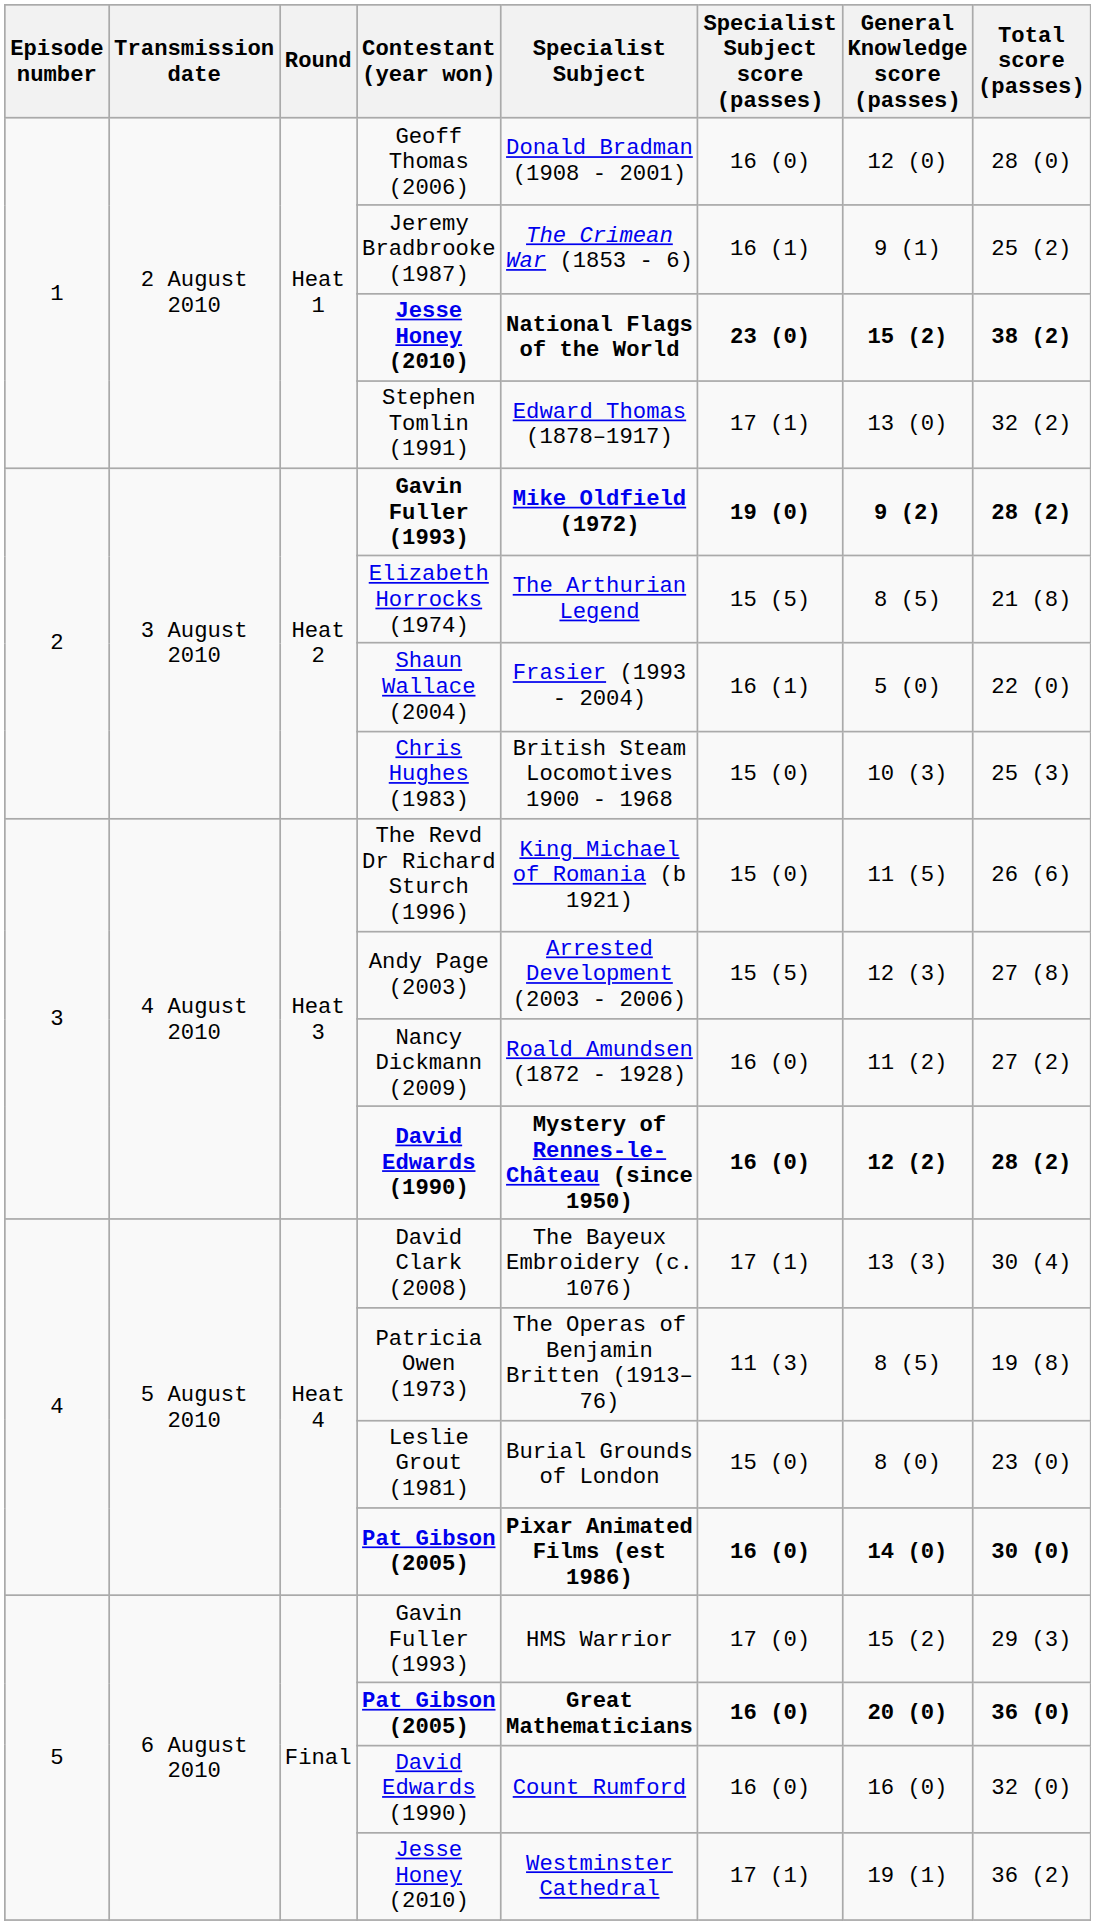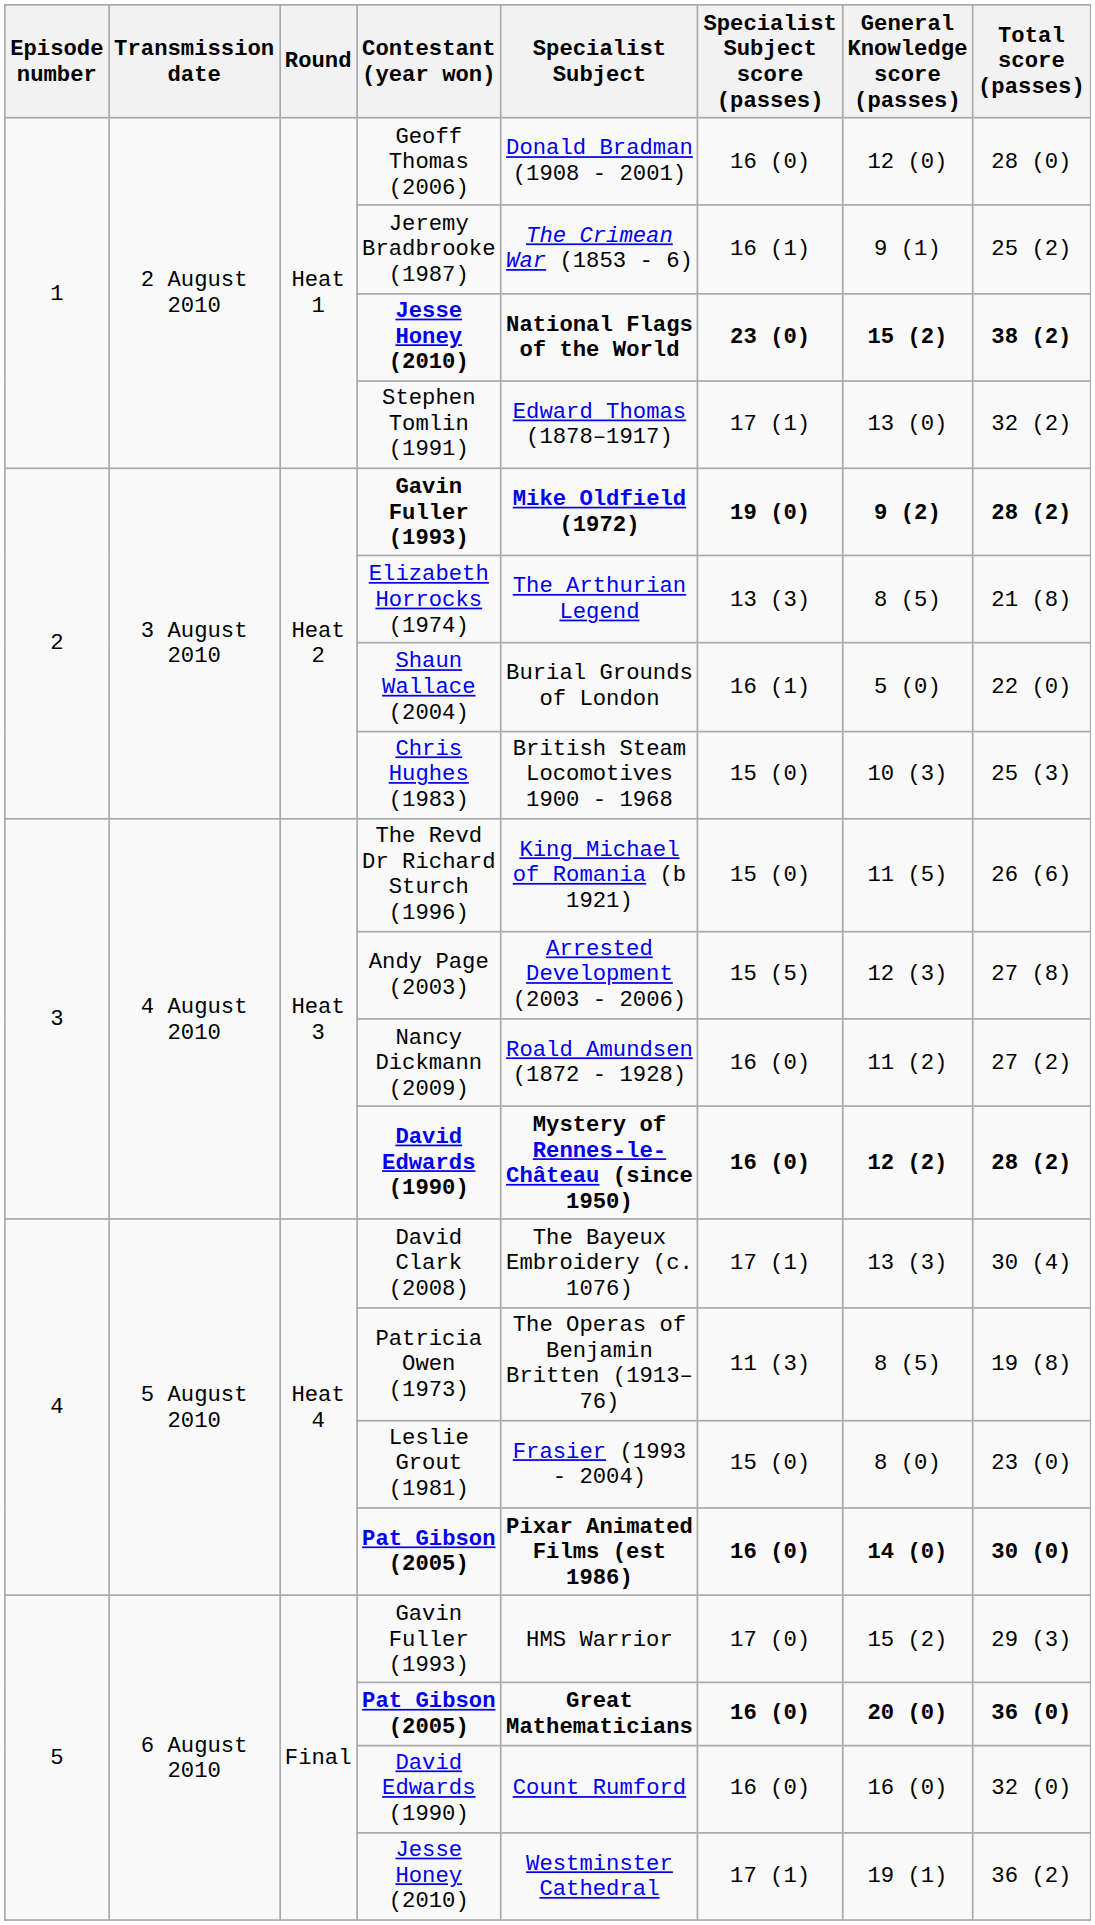 <table class="wikitable" style="text-align: center;">
 <tr>
 <th>Episode number</th>
 <th>Transmission date</th>
 <th>Round</th>
 <th>Contestant (year won)</th>
 <th>Specialist Subject</th>
 <th>Specialist Subject score (passes)</th>
 <th>General Knowledge score (passes)</th>
 <th>Total score (passes)</th>
 </tr>
 <tr>
 <td rowspan="4">1</td>
 <td rowspan="4">2 August 2010</td>
 <td rowspan="4">Heat 1</td>
 <td>Geoff Thomas (2006)</td>
 <td><a href='#'>Donald Bradman</a> (1908 - 2001)</td>
 <td>16 (0)</td>
 <td>12 (0)</td>
 <td>28 (0)</td>
 </tr>
 <tr>
 <td>Jeremy Bradbrooke (1987)</td>
 <td><em><a href='#'>The Crimean War</a></em> (1853 - 6)</td>
 <td>16 (1)</td>
 <td>9 (1)</td>
 <td>25 (2)</td>
 </tr>
 <tr>
 <td><strong><a href='#'>Jesse Honey</a></strong> <strong>(2010)</strong></td>
 <td><strong>National Flags of the World</strong></td>
 <td><strong>23</strong> <strong>(0)</strong></td>
 <td><strong>15</strong> <strong>(2)</strong></td>
 <td><strong>38</strong> <strong>(2)</strong></td>
 </tr>
 <tr>
 <td>Stephen Tomlin (1991)</td>
 <td><a href='#'>Edward Thomas</a> (1878–1917)</td>
 <td>17 (1)</td>
 <td>13 (0)</td>
 <td>32 (2)</td>
 </tr>
 <tr>
 <td rowspan="4">2</td>
 <td rowspan="4">3 August 2010</td>
 <td rowspan="4">Heat 2</td>
 <td><strong>Gavin Fuller</strong> <strong>(1993)</strong></td>
 <td><strong><a href='#'>Mike Oldfield</a></strong> <strong>(1972)</strong></td>
 <td><strong>19</strong> <strong>(0)</strong></td>
 <td><strong>9</strong> <strong>(2)</strong></td>
 <td><strong>28</strong> <strong>(2)</strong></td>
 </tr>
 <tr>
 <td><a href='#'>Elizabeth Horrocks</a> (1974)</td>
 <td><a href='#'>The Arthurian Legend</a></td>
-<td>15 (5)</td>
+<td>13 (3)</td>
 <td>8 (5)</td>
 <td>21 (8)</td>
 </tr>
 <tr>
 <td><a href='#'>Shaun Wallace</a> (2004)</td>
-<td><a href='#'>Frasier</a> (1993 - 2004)</td>
+<td>Burial Grounds of London</td>
 <td>16 (1)</td>
 <td>5 (0)</td>
 <td>22 (0)</td>
 </tr>
 <tr>
 <td><a href='#'>Chris Hughes</a> (1983)</td>
 <td>British Steam Locomotives 1900 - 1968</td>
 <td>15 (0)</td>
 <td>10 (3)</td>
 <td>25 (3)</td>
 </tr>
 <tr>
 <td rowspan="4">3</td>
 <td rowspan="4">4 August 2010</td>
 <td rowspan="4">Heat 3</td>
 <td>The Revd Dr Richard Sturch (1996)</td>
 <td><a href='#'>King Michael of Romania</a> (b 1921)</td>
 <td>15 (0)</td>
 <td>11 (5)</td>
 <td>26 (6)</td>
 </tr>
 <tr>
 <td>Andy Page (2003)</td>
 <td><a href='#'>Arrested Development</a> (2003 - 2006)</td>
 <td>15 (5)</td>
 <td>12 (3)</td>
 <td>27 (8)</td>
 </tr>
 <tr>
 <td>Nancy Dickmann (2009)</td>
 <td><a href='#'>Roald Amundsen</a> (1872 - 1928)</td>
 <td>16 (0)</td>
 <td>11 (2)</td>
 <td>27 (2)</td>
 </tr>
 <tr>
 <td><strong><a href='#'>David Edwards</a></strong> <strong>(1990)</strong></td>
 <td><strong>Mystery of <a href='#'>Rennes-le-Château</a> (since 1950)</strong></td>
 <td><strong>16</strong> <strong>(0)</strong></td>
 <td><strong>12</strong> <strong>(2)</strong></td>
 <td><strong>28</strong> <strong>(2)</strong></td>
 </tr>
 <tr>
 <td rowspan="4">4</td>
 <td rowspan="4">5 August 2010</td>
 <td rowspan="4">Heat 4</td>
 <td>David Clark (2008)</td>
 <td>The Bayeux Embroidery (c. 1076)</td>
 <td>17 (1)</td>
 <td>13 (3)</td>
 <td>30 (4)</td>
 </tr>
 <tr>
 <td>Patricia Owen (1973)</td>
 <td>The Operas of Benjamin Britten (1913–76)</td>
 <td>11 (3)</td>
 <td>8 (5)</td>
 <td>19 (8)</td>
 </tr>
 <tr>
 <td>Leslie Grout (1981)</td>
-<td>Burial Grounds of London</td>
+<td><a href='#'>Frasier</a> (1993 - 2004)</td>
 <td>15 (0)</td>
 <td>8 (0)</td>
 <td>23 (0)</td>
 </tr>
 <tr>
 <td><strong><a href='#'>Pat Gibson</a></strong> <strong>(2005)</strong></td>
 <td><strong>Pixar Animated Films (est 1986)</strong></td>
 <td><strong>16</strong> <strong>(0)</strong></td>
 <td><strong>14</strong> <strong>(0)</strong></td>
 <td><strong>30</strong> <strong>(0)</strong></td>
 </tr>
 <tr>
 <td rowspan="4">5</td>
 <td rowspan="4">6 August 2010</td>
 <td rowspan="4">Final</td>
 <td>Gavin Fuller (1993)</td>
 <td>HMS Warrior</td>
 <td>17 (0)</td>
 <td>15 (2)</td>
 <td>29 (3)</td>
 </tr>
 <tr>
 <td><strong><a href='#'>Pat Gibson</a></strong> <strong>(2005)</strong></td>
 <td><strong>Great Mathematicians</strong></td>
 <td><strong>16</strong> <strong>(0)</strong></td>
 <td><strong>20</strong> <strong>(0)</strong></td>
 <td><strong>36</strong> <strong>(0)</strong></td>
 </tr>
 <tr>
 <td><a href='#'>David Edwards</a> (1990)</td>
 <td><a href='#'>Count Rumford</a></td>
 <td>16 (0)</td>
 <td>16 (0)</td>
 <td>32 (0)</td>
 </tr>
 <tr>
 <td><a href='#'>Jesse Honey</a> (2010)</td>
 <td><a href='#'>Westminster Cathedral</a></td>
 <td>17 (1)</td>
 <td>19 (1)</td>
 <td>36 (2)</td>
 </tr>
 </table>
